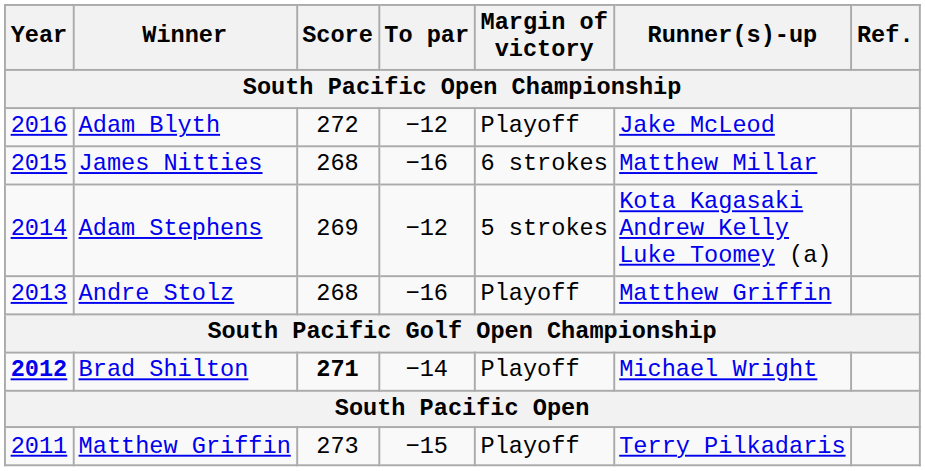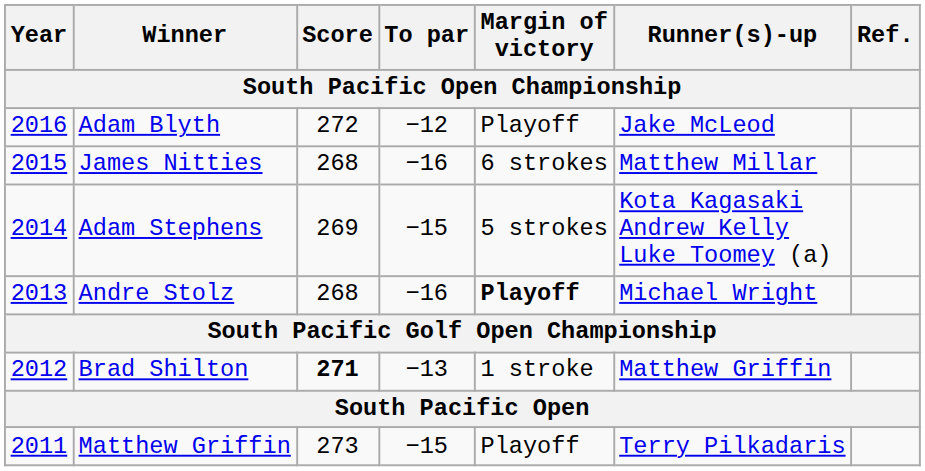 <table class=wikitable style="font-size:95%">
 <tr>
 <th>Year</th>
 <th>Winner</th>
 <th>Score</th>
 <th>To par</th>
 <th>Margin of<br>victory</th>
 <th>Runner(s)-up</th>
 <th>Ref.</th>
 </tr>
 <tr>
 <th colspan="9">South Pacific Open Championship</th>
 </tr>
 <tr>
 <td><a href='#'>2016</a></td>
 <td> <a href='#'>Adam Blyth</a></td>
 <td align=center>272</td>
 <td align=center>−12</td>
 <td>Playoff</td>
 <td> <a href='#'>Jake McLeod</a></td>
 <td></td>
 </tr>
 <tr>
 <td><a href='#'>2015</a></td>
 <td> <a href='#'>James Nitties</a></td>
 <td align=center>268</td>
 <td align=center>−16</td>
 <td>6 strokes</td>
 <td> <a href='#'>Matthew Millar</a></td>
 <td></td>
 </tr>
 <tr>
 <td><a href='#'>2014</a></td>
 <td> <a href='#'>Adam Stephens</a></td>
 <td align=center>269</td>
-<td align=center>−12</td>
+<td align=center>−15</td>
 <td>5 strokes</td>
 <td> <a href='#'>Kota Kagasaki</a><br> <a href='#'>Andrew Kelly</a><br> <a href='#'>Luke Toomey</a> (a)</td>
 <td></td>
 </tr>
 <tr>
 <td><a href='#'>2013</a></td>
 <td> <a href='#'>Andre Stolz</a></td>
 <td align=center>268</td>
 <td align=center>−16</td>
-<td>Playoff</td>
-<td> <a href='#'>Matthew Griffin</a></td>
+<td><strong>Playoff</strong></td>
+<td> <a href='#'>Michael Wright</a></td>
 <td></td>
 </tr>
 <tr>
 <th colspan="9">South Pacific Golf Open Championship</th>
 </tr>
 <tr>
-<td><strong><a href='#'>2012</a></strong></td>
+<td><a href='#'>2012</a></td>
 <td> <a href='#'>Brad Shilton</a></td>
 <td align=center><strong>271</strong></td>
-<td align=center>−14</td>
-<td>Playoff</td>
-<td> <a href='#'>Michael Wright</a></td>
+<td align=center>−13</td>
+<td>1 stroke</td>
+<td> <a href='#'>Matthew Griffin</a></td>
 <td></td>
 </tr>
 <tr>
 <th colspan="9">South Pacific Open</th>
 </tr>
 <tr>
 <td><a href='#'>2011</a></td>
 <td> <a href='#'>Matthew Griffin</a></td>
 <td align=center>273</td>
 <td align=center>−15</td>
 <td>Playoff</td>
 <td> <a href='#'>Terry Pilkadaris</a></td>
 <td></td>
 </tr>
 </table>
